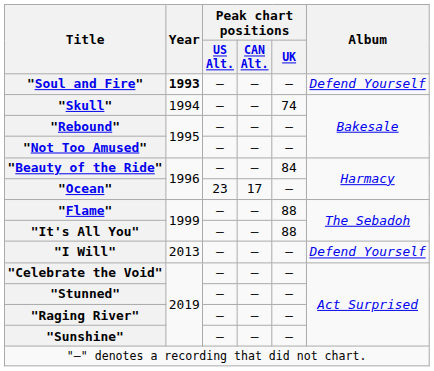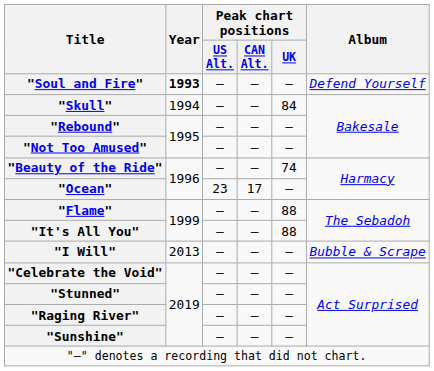 <table class="wikitable plainrowheaders" style="text-align:center;">
 <tr>
 <th rowspan="2" scope="col">Title</th>
 <th rowspan="2" scope="col">Year</th>
 <th colspan="3">Peak chart positions</th>
 <th rowspan="2">Album</th>
 </tr>
 <tr>
 <th scope="col" style="width:2.5em;font-size:90%;"><a href='#'>US<br>Alt.</a><br></th>
 <th scope="col" style="width:2.5em;font-size:90%;"><a href='#'>CAN<br>Alt.</a><br></th>
 <th scope="col" style="width:2.5em;font-size:90%;"><a href='#'>UK</a><br></th>
 </tr>
 <tr>
 <th scope="row">"<a href='#'>Soul and Fire</a>"</th>
 <td><strong>1993</strong></td>
 <td>—</td>
 <td>—</td>
 <td>—</td>
 <td><em><a href='#'>Defend Yourself</a></em></td>
 </tr>
 <tr>
 <th scope="row">"<a href='#'>Skull</a>"</th>
 <td>1994</td>
 <td>—</td>
 <td>—</td>
-<td>74</td>
+<td>84</td>
 <td rowspan="3"><em><a href='#'>Bakesale</a></em></td>
 </tr>
 <tr>
 <th scope="row">"<a href='#'>Rebound</a>"</th>
 <td rowspan="2">1995</td>
 <td>—</td>
 <td>—</td>
 <td>—</td>
 </tr>
 <tr>
 <th scope="row">"<a href='#'>Not Too Amused</a>"</th>
 <td>—</td>
 <td>—</td>
 <td>—</td>
 </tr>
 <tr>
 <th scope="row">"<a href='#'>Beauty of the Ride</a>"</th>
 <td rowspan="2">1996</td>
 <td>—</td>
 <td>—</td>
-<td>84</td>
+<td>74</td>
 <td rowspan="2"><em><a href='#'>Harmacy</a></em></td>
 </tr>
 <tr>
 <th scope="row">"<a href='#'>Ocean</a>"</th>
 <td>23</td>
 <td>17</td>
 <td>—</td>
 </tr>
 <tr>
 <th scope="row">"<a href='#'>Flame</a>"</th>
 <td rowspan="2">1999</td>
 <td>—</td>
 <td>—</td>
 <td>88</td>
 <td rowspan="2"><em><a href='#'>The Sebadoh</a></em></td>
 </tr>
 <tr>
 <th scope="row">"It's All You"</th>
 <td>—</td>
 <td>—</td>
 <td>88</td>
 </tr>
 <tr>
 <th scope="row">"I Will"</th>
 <td>2013</td>
 <td>—</td>
 <td>—</td>
 <td>—</td>
-<td><em><a href='#'>Defend Yourself</a></em></td>
+<td><em><a href='#'>Bubble & Scrape</a></em></td>
 </tr>
 <tr>
 <th scope="row">"Celebrate the Void"</th>
 <td rowspan="4">2019</td>
 <td>—</td>
 <td>—</td>
 <td>—</td>
 <td rowspan="4"><em><a href='#'>Act Surprised</a></em></td>
 </tr>
 <tr>
 <th scope="row">"Stunned"</th>
 <td>—</td>
 <td>—</td>
 <td>—</td>
 </tr>
 <tr>
 <th scope="row">"Raging River"</th>
 <td>—</td>
 <td>—</td>
 <td>—</td>
 </tr>
 <tr>
 <th scope="row">"Sunshine"</th>
 <td>—</td>
 <td>—</td>
 <td>—</td>
 </tr>
 <tr>
 <td colspan="6" style="font-size:90%">"—" denotes a recording that did not chart.</td>
 </tr>
 </table>
